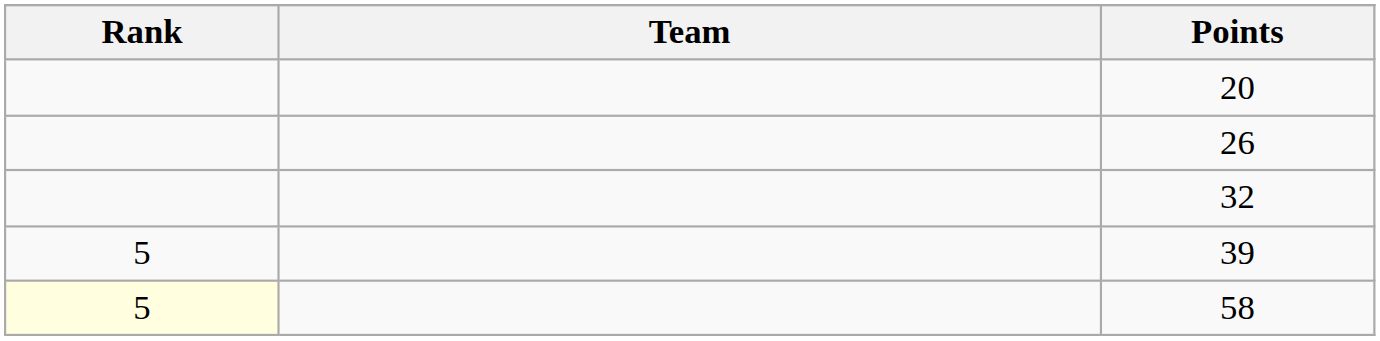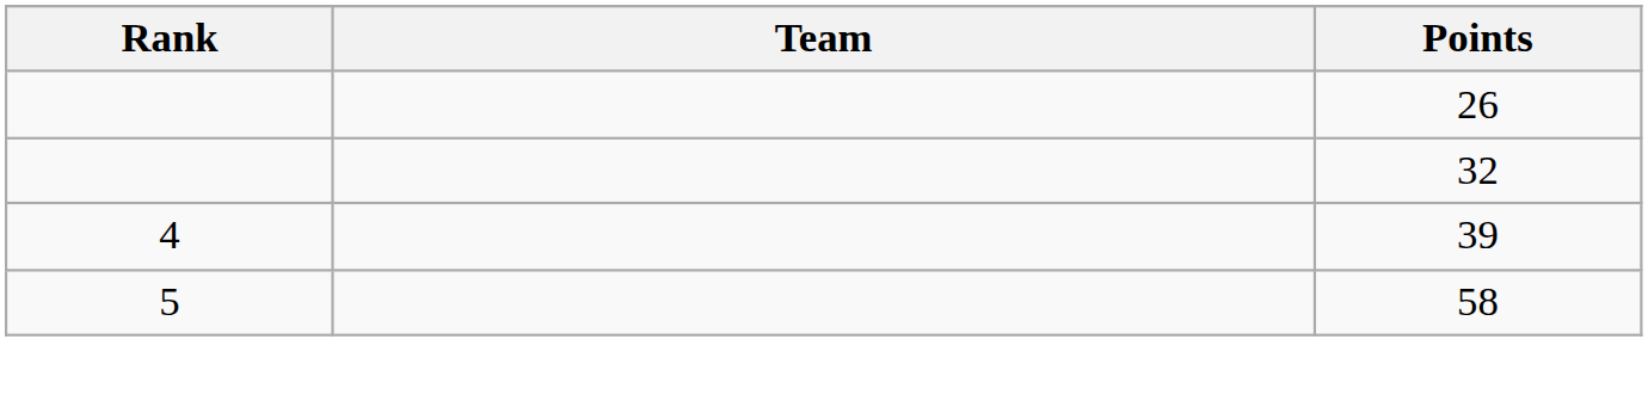 <table class="wikitable" width=50%>
 <tr>
 </tr>
 <tr>
 <th width=10%>Rank</th>
 <th width=30%>Team</th>
 <th width=10%>Points</th>
-</tr>
-<tr align="center">
-<td></td>
-<td align="left"></td>
-<td>20</td>
 </tr>
 <tr align="center">
 <td></td>
 <td align="left"></td>
 <td>26</td>
 </tr>
 <tr align="center">
 <td></td>
 <td align="left"></td>
 <td>32</td>
 </tr>
 <tr align="center">
-<td>5</td>
+<td>4</td>
 <td align="left"></td>
 <td>39</td>
 </tr>
 <tr align="center">
-<td style="background: lightyellow;">5</td>
+<td>5</td>
 <td align="left"></td>
 <td>58</td>
 </tr>
 </table>
